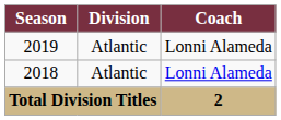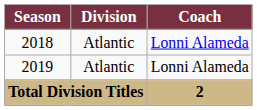 <table class="wikitable">
 <tr>
 <th style="background:#782F40; color:white;">Season</th>
 <th style="background:#782F40; color:white;">Division</th>
 <th style="background:#782F40; color:white;">Coach</th>
 </tr>
 <tr style="text-align:center;">
+<td>2018</td>
+<td>Atlantic</td>
+<td><a href='#'>Lonni Alameda</a></td>
+</tr>
+<tr style="text-align:center;">
 <td>2019</td>
 <td>Atlantic</td>
 <td>Lonni Alameda</td>
-</tr>
-<tr style="text-align:center;">
-<td>2018</td>
-<td>Atlantic</td>
-<td><a href='#'>Lonni Alameda</a></td>
 </tr>
 <tr style="text-align:center;">
 <th colspan=2; style="background:#CEB888; color:black;">Total Division Titles</th>
 <th colspan=1; style="background:#CEB888; color:black;"><strong>2</strong></th>
 </tr>
 </table>
